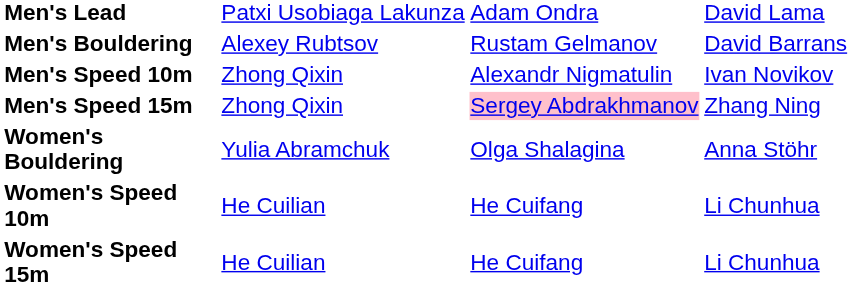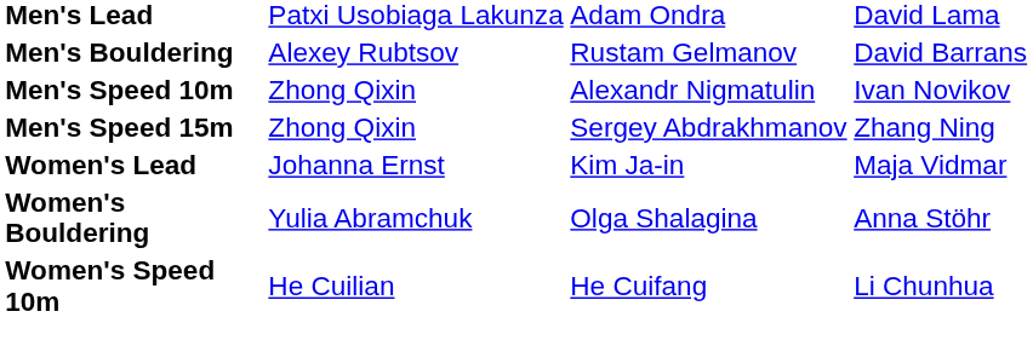 <table>
 <tr>
 <th scope=row style="text-align:left" width=150>Men's Lead</th>
 <td> <a href='#'>Patxi Usobiaga Lakunza</a></td>
 <td> <a href='#'>Adam Ondra</a></td>
 <td> <a href='#'>David Lama</a></td>
 </tr>
 <tr>
 <th scope=row style="text-align:left">Men's Bouldering</th>
 <td> <a href='#'>Alexey Rubtsov</a></td>
 <td> <a href='#'>Rustam Gelmanov</a></td>
 <td> <a href='#'>David Barrans</a></td>
 </tr>
 <tr>
 <th scope=row style="text-align:left">Men's Speed 10m</th>
 <td> <a href='#'>Zhong Qixin</a></td>
 <td> <a href='#'>Alexandr Nigmatulin</a></td>
 <td> <a href='#'>Ivan Novikov</a></td>
 </tr>
 <tr>
 <th scope=row style="text-align:left">Men's Speed 15m</th>
 <td> <a href='#'>Zhong Qixin</a></td>
-<td style="background: pink;"> <a href='#'>Sergey Abdrakhmanov</a></td>
+<td> <a href='#'>Sergey Abdrakhmanov</a></td>
 <td> <a href='#'>Zhang Ning</a></td>
+</tr>
+<tr>
+<th scope=row style="text-align:left">Women's Lead</th>
+<td> <a href='#'>Johanna Ernst</a></td>
+<td> <a href='#'>Kim Ja-in</a></td>
+<td> <a href='#'>Maja Vidmar</a></td>
 </tr>
 <tr>
 <th scope=row style="text-align:left">Women's Bouldering</th>
 <td> <a href='#'>Yulia Abramchuk</a></td>
 <td> <a href='#'>Olga Shalagina</a></td>
 <td> <a href='#'>Anna Stöhr</a></td>
 </tr>
 <tr>
 <th scope=row style="text-align:left">Women's Speed 10m</th>
 <td> <a href='#'>He Cuilian</a></td>
 <td> <a href='#'>He Cuifang</a></td>
 <td> <a href='#'>Li Chunhua</a></td>
 </tr>
-<tr>
-<th scope=row style="text-align:left">Women's Speed 15m</th>
-<td> <a href='#'>He Cuilian</a></td>
-<td> <a href='#'>He Cuifang</a></td>
-<td> <a href='#'>Li Chunhua</a></td>
-</tr>
 </table>
